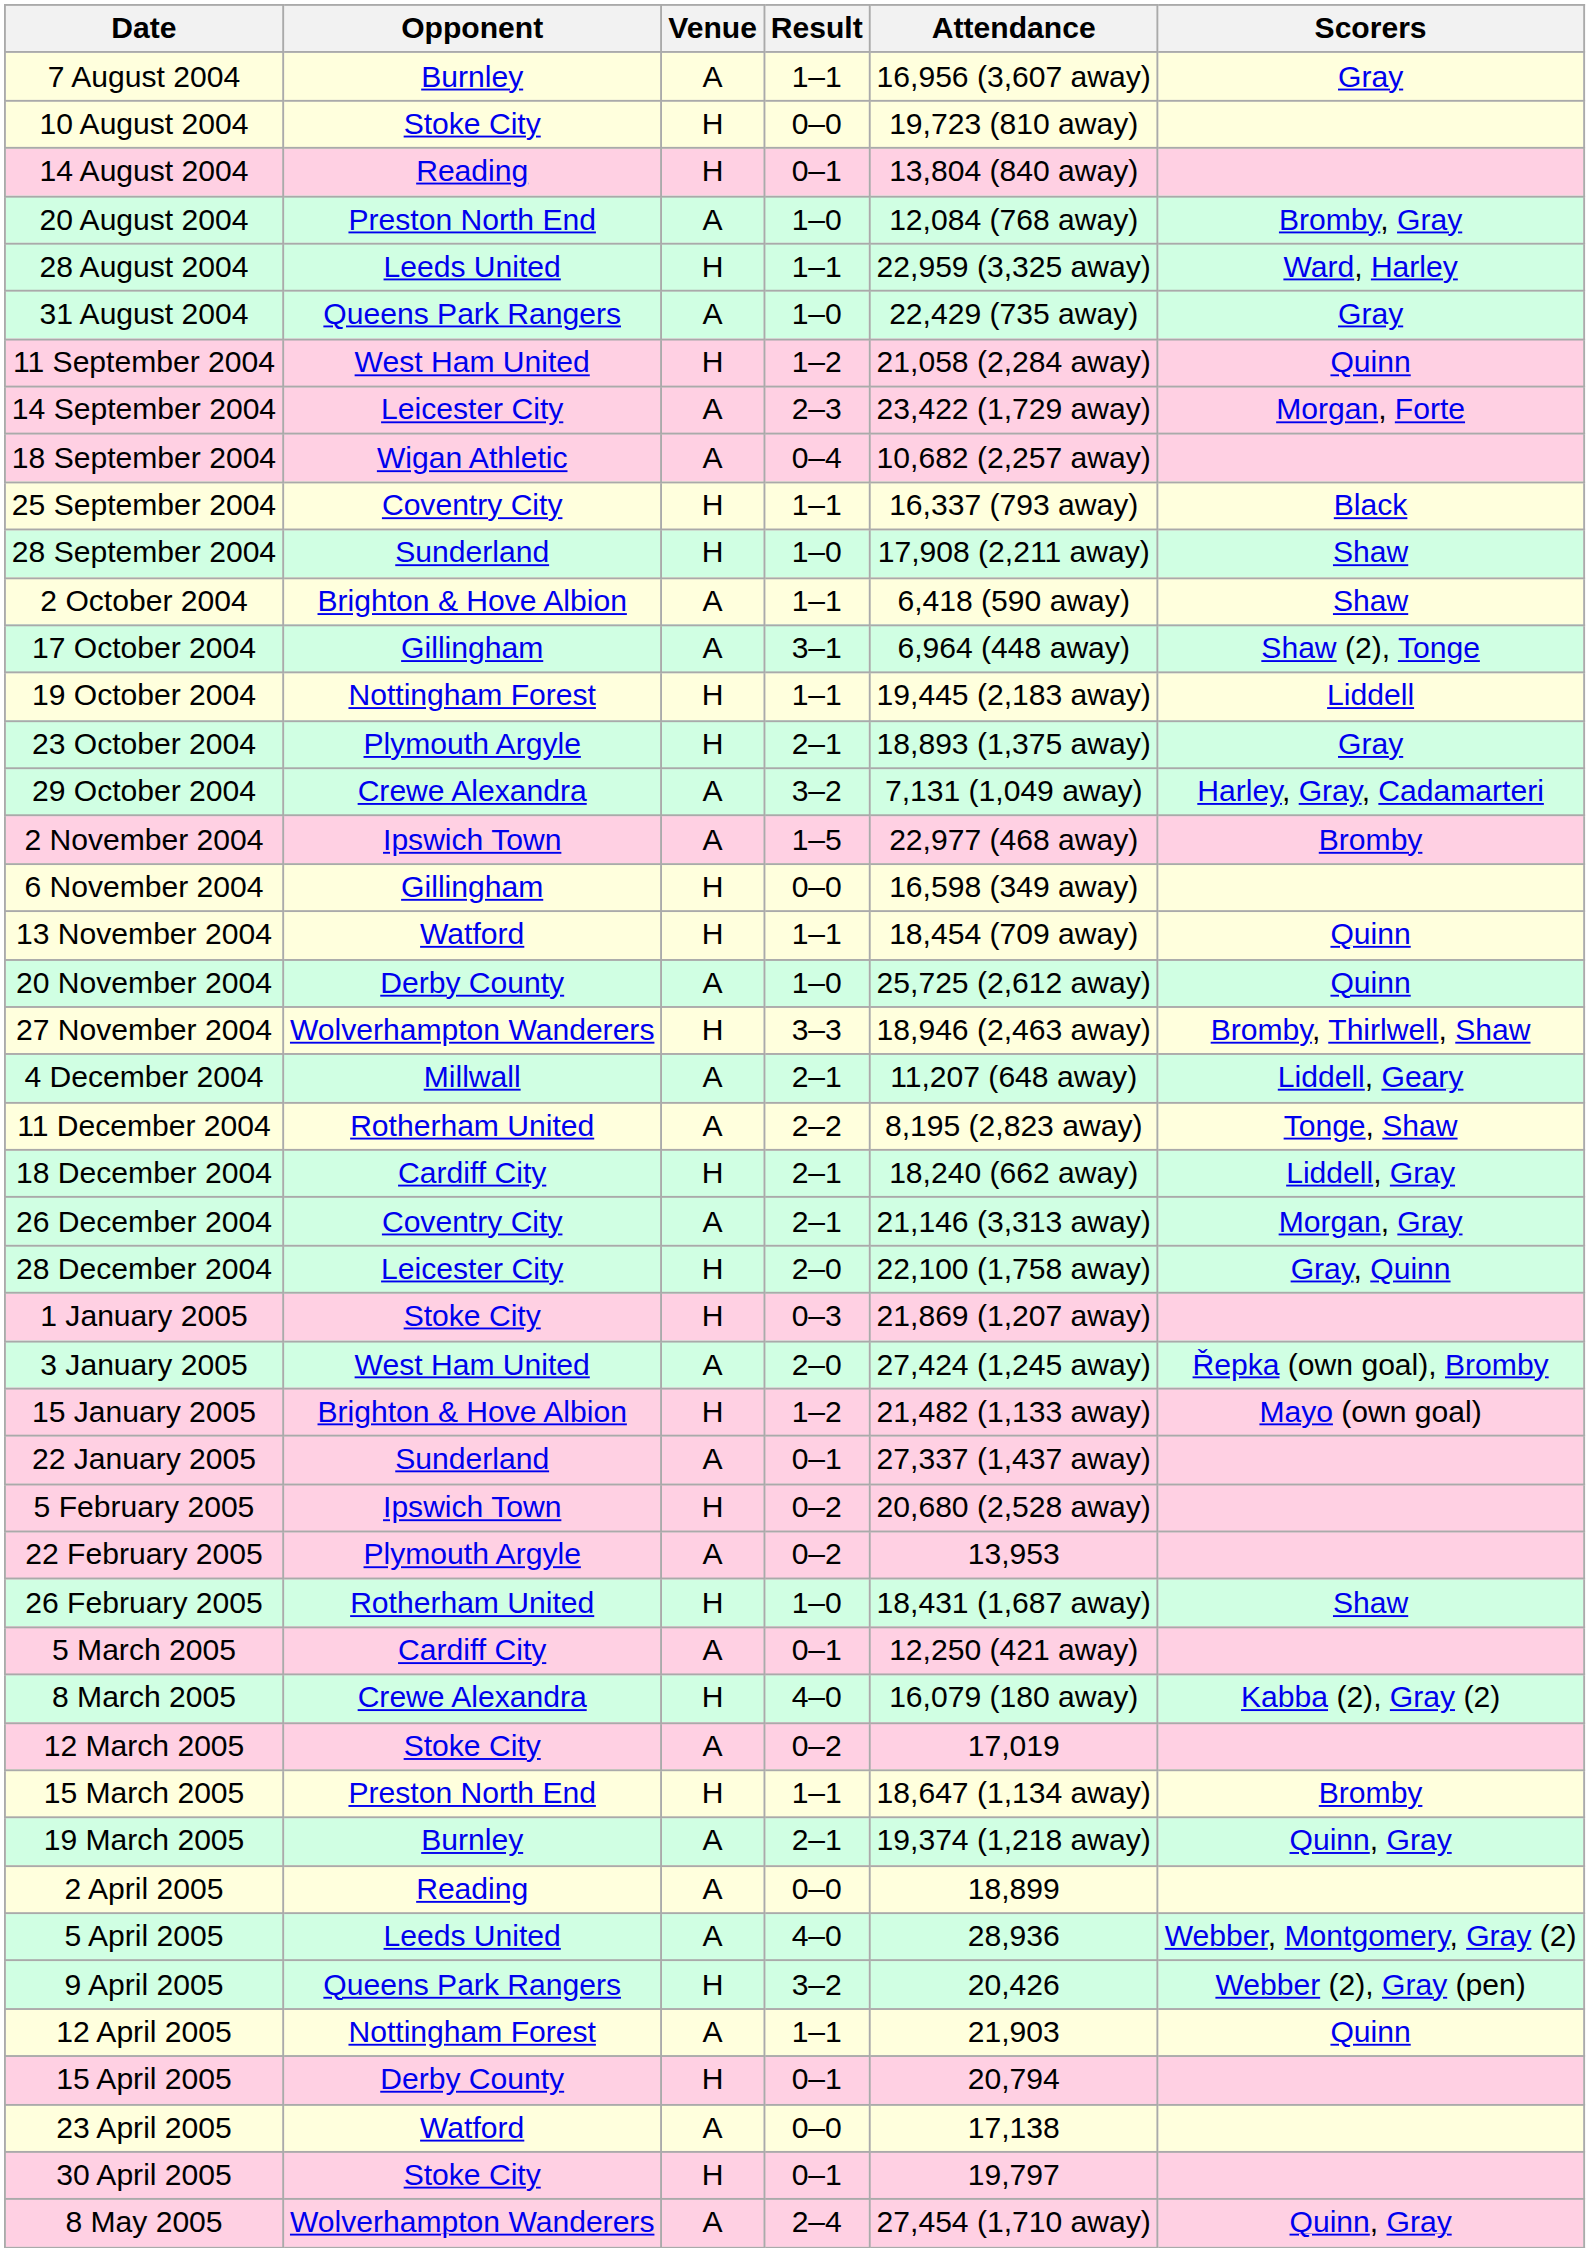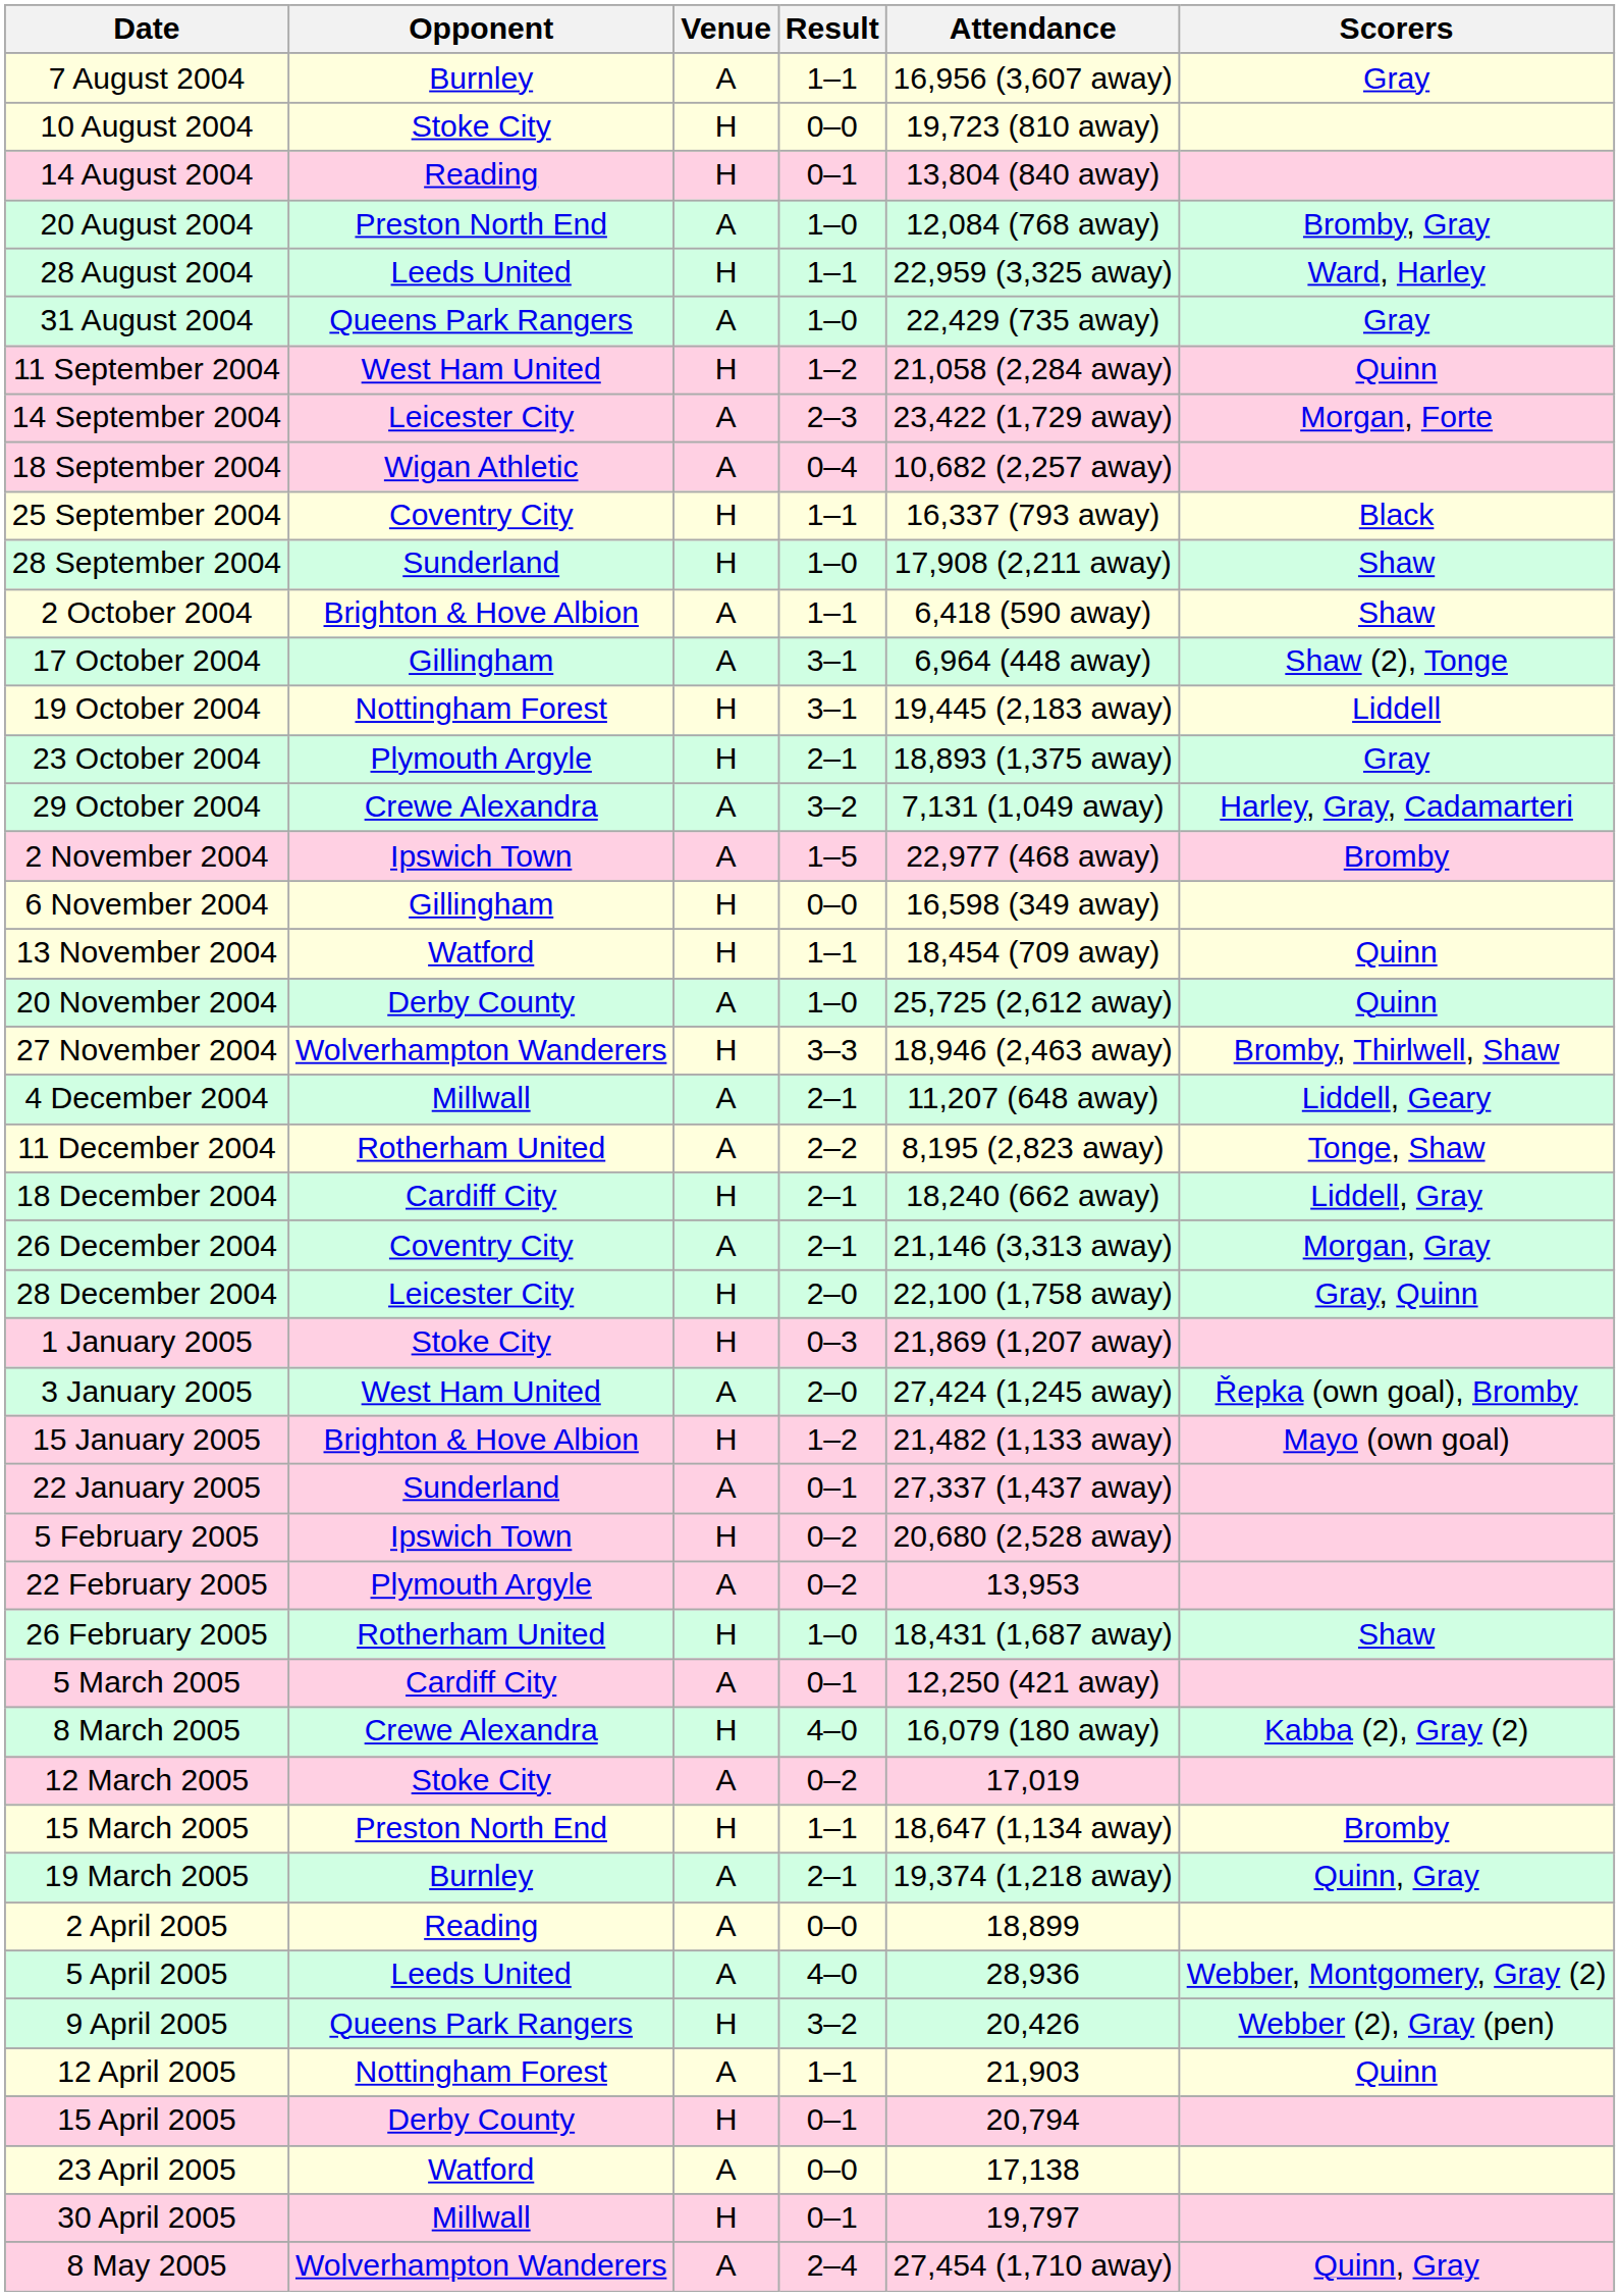 <table class="wikitable sortable" style="font-size:100%; text-align:center">
 <tr>
 <th>Date</th>
 <th>Opponent</th>
 <th>Venue</th>
 <th>Result</th>
 <th>Attendance</th>
 <th>Scorers</th>
 </tr>
 <tr style="background-color: #ffffdd;">
 <td>7 August 2004</td>
 <td><a href='#'>Burnley</a></td>
 <td>A</td>
 <td>1–1</td>
 <td>16,956 (3,607 away)</td>
 <td><a href='#'>Gray</a></td>
 </tr>
 <tr style="background-color: #ffffdd;">
 <td>10 August 2004</td>
 <td><a href='#'>Stoke City</a></td>
 <td>H</td>
 <td>0–0</td>
 <td>19,723 (810 away)</td>
 <td></td>
 </tr>
 <tr style="background-color: #ffd0e3;">
 <td>14 August 2004</td>
 <td><a href='#'>Reading</a></td>
 <td>H</td>
 <td>0–1</td>
 <td>13,804 (840 away)</td>
 <td></td>
 </tr>
 <tr style="background-color: #d0ffe3;">
 <td>20 August 2004</td>
 <td><a href='#'>Preston North End</a></td>
 <td>A</td>
 <td>1–0</td>
 <td>12,084 (768 away)</td>
 <td><a href='#'>Bromby</a>, <a href='#'>Gray</a></td>
 </tr>
 <tr style="background-color: #d0ffe3;">
 <td>28 August 2004</td>
 <td><a href='#'>Leeds United</a></td>
 <td>H</td>
 <td>1–1</td>
 <td>22,959 (3,325 away)</td>
 <td><a href='#'>Ward</a>, <a href='#'>Harley</a></td>
 </tr>
 <tr style="background-color: #d0ffe3;">
 <td>31 August 2004</td>
 <td><a href='#'>Queens Park Rangers</a></td>
 <td>A</td>
 <td>1–0</td>
 <td>22,429 (735 away)</td>
 <td><a href='#'>Gray</a></td>
 </tr>
 <tr style="background-color: #ffd0e3;">
 <td>11 September 2004</td>
 <td><a href='#'>West Ham United</a></td>
 <td>H</td>
 <td>1–2</td>
 <td>21,058 (2,284 away)</td>
 <td><a href='#'>Quinn</a></td>
 </tr>
 <tr style="background-color: #ffd0e3;">
 <td>14 September 2004</td>
 <td><a href='#'>Leicester City</a></td>
 <td>A</td>
 <td>2–3</td>
 <td>23,422 (1,729 away)</td>
 <td><a href='#'>Morgan</a>, <a href='#'>Forte</a></td>
 </tr>
 <tr style="background-color: #ffd0e3;">
 <td>18 September 2004</td>
 <td><a href='#'>Wigan Athletic</a></td>
 <td>A</td>
 <td>0–4</td>
 <td>10,682 (2,257 away)</td>
 <td></td>
 </tr>
 <tr style="background-color: #ffffdd;">
 <td>25 September 2004</td>
 <td><a href='#'>Coventry City</a></td>
 <td>H</td>
 <td>1–1</td>
 <td>16,337 (793 away)</td>
 <td><a href='#'>Black</a></td>
 </tr>
 <tr style="background-color: #d0ffe3;">
 <td>28 September 2004</td>
 <td><a href='#'>Sunderland</a></td>
 <td>H</td>
 <td>1–0</td>
 <td>17,908 (2,211 away)</td>
 <td><a href='#'>Shaw</a></td>
 </tr>
 <tr style="background-color: #ffffdd;">
 <td>2 October 2004</td>
 <td><a href='#'>Brighton & Hove Albion</a></td>
 <td>A</td>
 <td>1–1</td>
 <td>6,418 (590 away)</td>
 <td><a href='#'>Shaw</a></td>
 </tr>
 <tr style="background-color: #d0ffe3;">
 <td>17 October 2004</td>
 <td><a href='#'>Gillingham</a></td>
 <td>A</td>
 <td>3–1</td>
 <td>6,964 (448 away)</td>
 <td><a href='#'>Shaw</a> (2), <a href='#'>Tonge</a></td>
 </tr>
 <tr style="background-color: #ffffdd;">
 <td>19 October 2004</td>
 <td><a href='#'>Nottingham Forest</a></td>
 <td>H</td>
-<td>1–1</td>
+<td>3–1</td>
 <td>19,445 (2,183 away)</td>
 <td><a href='#'>Liddell</a></td>
 </tr>
 <tr style="background-color: #d0ffe3;">
 <td>23 October 2004</td>
 <td><a href='#'>Plymouth Argyle</a></td>
 <td>H</td>
 <td>2–1</td>
 <td>18,893 (1,375 away)</td>
 <td><a href='#'>Gray</a></td>
 </tr>
 <tr style="background-color: #d0ffe3;">
 <td>29 October 2004</td>
 <td><a href='#'>Crewe Alexandra</a></td>
 <td>A</td>
 <td>3–2</td>
 <td>7,131 (1,049 away)</td>
 <td><a href='#'>Harley</a>, <a href='#'>Gray</a>, <a href='#'>Cadamarteri</a></td>
 </tr>
 <tr style="background-color: #ffd0e3;">
 <td>2 November 2004</td>
 <td><a href='#'>Ipswich Town</a></td>
 <td>A</td>
 <td>1–5</td>
 <td>22,977 (468 away)</td>
 <td><a href='#'>Bromby</a></td>
 </tr>
 <tr style="background-color: #ffffdd;">
 <td>6 November 2004</td>
 <td><a href='#'>Gillingham</a></td>
 <td>H</td>
 <td>0–0</td>
 <td>16,598 (349 away)</td>
 <td></td>
 </tr>
 <tr style="background-color: #ffffdd;">
 <td>13 November 2004</td>
 <td><a href='#'>Watford</a></td>
 <td>H</td>
 <td>1–1</td>
 <td>18,454 (709 away)</td>
 <td><a href='#'>Quinn</a></td>
 </tr>
 <tr style="background-color: #d0ffe3;">
 <td>20 November 2004</td>
 <td><a href='#'>Derby County</a></td>
 <td>A</td>
 <td>1–0</td>
 <td>25,725 (2,612 away)</td>
 <td><a href='#'>Quinn</a></td>
 </tr>
 <tr style="background-color: #ffffdd;">
 <td>27 November 2004</td>
 <td><a href='#'>Wolverhampton Wanderers</a></td>
 <td>H</td>
 <td>3–3</td>
 <td>18,946 (2,463 away)</td>
 <td><a href='#'>Bromby</a>, <a href='#'>Thirlwell</a>, <a href='#'>Shaw</a></td>
 </tr>
 <tr style="background-color: #d0ffe3;">
 <td>4 December 2004</td>
 <td><a href='#'>Millwall</a></td>
 <td>A</td>
 <td>2–1</td>
 <td>11,207 (648 away)</td>
 <td><a href='#'>Liddell</a>, <a href='#'>Geary</a></td>
 </tr>
 <tr style="background-color: #ffffdd;">
 <td>11 December 2004</td>
 <td><a href='#'>Rotherham United</a></td>
 <td>A</td>
 <td>2–2</td>
 <td>8,195 (2,823 away)</td>
 <td><a href='#'>Tonge</a>, <a href='#'>Shaw</a></td>
 </tr>
 <tr style="background-color: #d0ffe3;">
 <td>18 December 2004</td>
 <td><a href='#'>Cardiff City</a></td>
 <td>H</td>
 <td>2–1</td>
 <td>18,240 (662 away)</td>
 <td><a href='#'>Liddell</a>, <a href='#'>Gray</a></td>
 </tr>
 <tr style="background-color: #d0ffe3;">
 <td>26 December 2004</td>
 <td><a href='#'>Coventry City</a></td>
 <td>A</td>
 <td>2–1</td>
 <td>21,146 (3,313 away)</td>
 <td><a href='#'>Morgan</a>, <a href='#'>Gray</a></td>
 </tr>
 <tr style="background-color: #d0ffe3;">
 <td>28 December 2004</td>
 <td><a href='#'>Leicester City</a></td>
 <td>H</td>
 <td>2–0</td>
 <td>22,100 (1,758 away)</td>
 <td><a href='#'>Gray</a>, <a href='#'>Quinn</a></td>
 </tr>
 <tr style="background-color: #ffd0e3;">
 <td>1 January 2005</td>
 <td><a href='#'>Stoke City</a></td>
 <td>H</td>
 <td>0–3</td>
 <td>21,869 (1,207 away)</td>
 <td></td>
 </tr>
 <tr style="background-color: #d0ffe3;">
 <td>3 January 2005</td>
 <td><a href='#'>West Ham United</a></td>
 <td>A</td>
 <td>2–0</td>
 <td>27,424 (1,245 away)</td>
 <td><a href='#'>Řepka</a> (own goal), <a href='#'>Bromby</a></td>
 </tr>
 <tr style="background-color: #ffd0e3;">
 <td>15 January 2005</td>
 <td><a href='#'>Brighton & Hove Albion</a></td>
 <td>H</td>
 <td>1–2</td>
 <td>21,482 (1,133 away)</td>
 <td><a href='#'>Mayo</a> (own goal)</td>
 </tr>
 <tr style="background-color: #ffd0e3;">
 <td>22 January 2005</td>
 <td><a href='#'>Sunderland</a></td>
 <td>A</td>
 <td>0–1</td>
 <td>27,337 (1,437 away)</td>
 <td></td>
 </tr>
 <tr style="background-color: #ffd0e3;">
 <td>5 February 2005</td>
 <td><a href='#'>Ipswich Town</a></td>
 <td>H</td>
 <td>0–2</td>
 <td>20,680 (2,528 away)</td>
 <td></td>
 </tr>
 <tr style="background-color: #ffd0e3;">
 <td>22 February 2005</td>
 <td><a href='#'>Plymouth Argyle</a></td>
 <td>A</td>
 <td>0–2</td>
 <td>13,953</td>
 <td></td>
 </tr>
 <tr style="background-color: #d0ffe3;">
 <td>26 February 2005</td>
 <td><a href='#'>Rotherham United</a></td>
 <td>H</td>
 <td>1–0</td>
 <td>18,431 (1,687 away)</td>
 <td><a href='#'>Shaw</a></td>
 </tr>
 <tr style="background-color: #ffd0e3;">
 <td>5 March 2005</td>
 <td><a href='#'>Cardiff City</a></td>
 <td>A</td>
 <td>0–1</td>
 <td>12,250 (421 away)</td>
 <td></td>
 </tr>
 <tr style="background-color: #d0ffe3;">
 <td>8 March 2005</td>
 <td><a href='#'>Crewe Alexandra</a></td>
 <td>H</td>
 <td>4–0</td>
 <td>16,079 (180 away)</td>
 <td><a href='#'>Kabba</a> (2), <a href='#'>Gray</a> (2)</td>
 </tr>
 <tr style="background-color: #ffd0e3;">
 <td>12 March 2005</td>
 <td><a href='#'>Stoke City</a></td>
 <td>A</td>
 <td>0–2</td>
 <td>17,019</td>
 <td></td>
 </tr>
 <tr style="background-color: #ffffdd;">
 <td>15 March 2005</td>
 <td><a href='#'>Preston North End</a></td>
 <td>H</td>
 <td>1–1</td>
 <td>18,647 (1,134 away)</td>
 <td><a href='#'>Bromby</a></td>
 </tr>
 <tr style="background-color: #d0ffe3;">
 <td>19 March 2005</td>
 <td><a href='#'>Burnley</a></td>
 <td>A</td>
 <td>2–1</td>
 <td>19,374 (1,218 away)</td>
 <td><a href='#'>Quinn</a>, <a href='#'>Gray</a></td>
 </tr>
 <tr style="background-color: #ffffdd;">
 <td>2 April 2005</td>
 <td><a href='#'>Reading</a></td>
 <td>A</td>
 <td>0–0</td>
 <td>18,899</td>
 <td></td>
 </tr>
 <tr style="background-color: #d0ffe3;">
 <td>5 April 2005</td>
 <td><a href='#'>Leeds United</a></td>
 <td>A</td>
 <td>4–0</td>
 <td>28,936</td>
 <td><a href='#'>Webber</a>, <a href='#'>Montgomery</a>, <a href='#'>Gray</a> (2)</td>
 </tr>
 <tr style="background-color: #d0ffe3;">
 <td>9 April 2005</td>
 <td><a href='#'>Queens Park Rangers</a></td>
 <td>H</td>
 <td>3–2</td>
 <td>20,426</td>
 <td><a href='#'>Webber</a> (2), <a href='#'>Gray</a> (pen)</td>
 </tr>
 <tr style="background-color: #ffffdd;">
 <td>12 April 2005</td>
 <td><a href='#'>Nottingham Forest</a></td>
 <td>A</td>
 <td>1–1</td>
 <td>21,903</td>
 <td><a href='#'>Quinn</a></td>
 </tr>
 <tr style="background-color: #ffd0e3;">
 <td>15 April 2005</td>
 <td><a href='#'>Derby County</a></td>
 <td>H</td>
 <td>0–1</td>
 <td>20,794</td>
 <td></td>
 </tr>
 <tr style="background-color: #ffffdd;">
 <td>23 April 2005</td>
 <td><a href='#'>Watford</a></td>
 <td>A</td>
 <td>0–0</td>
 <td>17,138</td>
 <td></td>
 </tr>
 <tr style="background-color: #ffd0e3;">
 <td>30 April 2005</td>
-<td><a href='#'>Stoke City</a></td>
+<td><a href='#'>Millwall</a></td>
 <td>H</td>
 <td>0–1</td>
 <td>19,797</td>
 <td></td>
 </tr>
 <tr style="background-color: #ffd0e3;">
 <td>8 May 2005</td>
 <td><a href='#'>Wolverhampton Wanderers</a></td>
 <td>A</td>
 <td>2–4</td>
 <td>27,454 (1,710 away)</td>
 <td><a href='#'>Quinn</a>, <a href='#'>Gray</a></td>
 </tr>
 </table>
